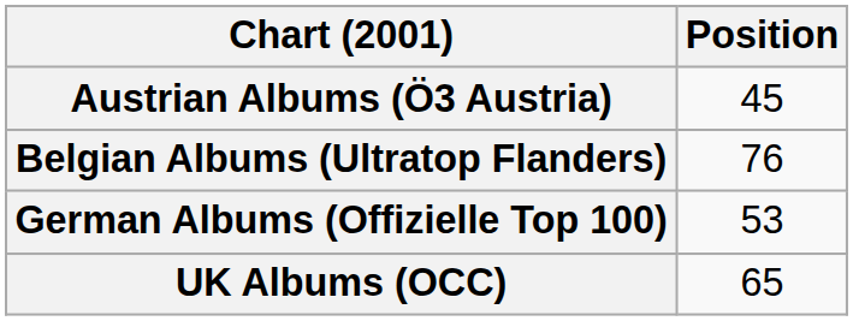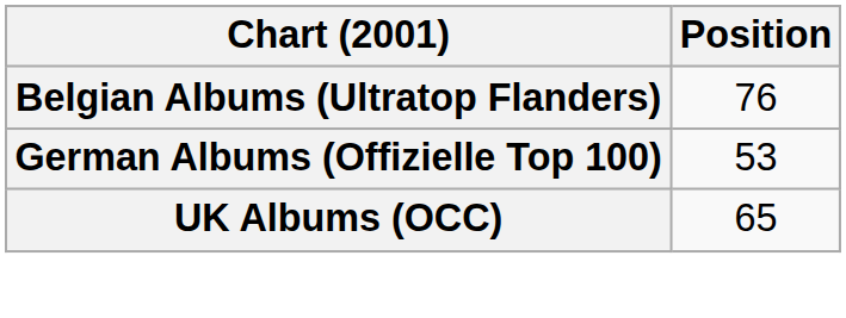 <table class="wikitable sortable plainrowheaders" style="text-align:center">
 <tr>
 <th scope="col">Chart (2001)</th>
 <th scope="col">Position</th>
-</tr>
-<tr>
-<th scope="row">Austrian Albums (Ö3 Austria)</th>
-<td>45</td>
 </tr>
 <tr>
 <th scope="row">Belgian Albums (Ultratop Flanders)</th>
 <td>76</td>
 </tr>
 <tr>
 <th scope="row">German Albums (Offizielle Top 100)</th>
 <td>53</td>
 </tr>
 <tr>
 <th scope="row">UK Albums (OCC)</th>
 <td>65</td>
 </tr>
 </table>
